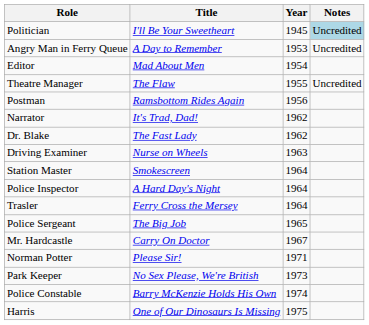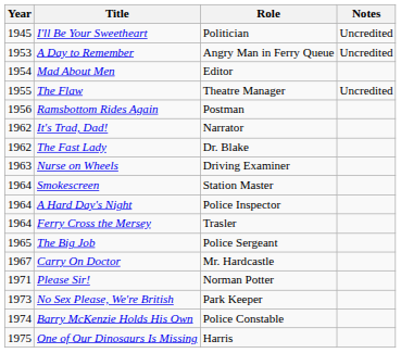 <table class="wikitable">
 <tr>
+<th>Year</th>
+<th>Title</th>
 <th>Role</th>
-<th>Title</th>
-<th>Year</th>
 <th>Notes</th>
 </tr>
 <tr>
+<td>1945</td>
+<td><em><a href='#'>I'll Be Your Sweetheart</a></em></td>
 <td>Politician</td>
-<td><em><a href='#'>I'll Be Your Sweetheart</a></em></td>
-<td>1945</td>
-<td style="background: lightblue;">Uncredited</td>
-</tr>
-<tr>
-<td>Angry Man in Ferry Queue</td>
-<td><em><a href='#'>A Day to Remember</a></em></td>
-<td>1953</td>
 <td>Uncredited</td>
 </tr>
 <tr>
+<td>1953</td>
+<td><em><a href='#'>A Day to Remember</a></em></td>
+<td>Angry Man in Ferry Queue</td>
+<td>Uncredited</td>
+</tr>
+<tr>
+<td>1954</td>
+<td><em><a href='#'>Mad About Men</a></em></td>
 <td>Editor</td>
-<td><em><a href='#'>Mad About Men</a></em></td>
-<td>1954</td>
 <td></td>
 </tr>
 <tr>
+<td>1955</td>
+<td><em><a href='#'>The Flaw</a></em></td>
 <td>Theatre Manager</td>
-<td><em><a href='#'>The Flaw</a></em></td>
-<td>1955</td>
 <td>Uncredited</td>
 </tr>
 <tr>
+<td>1956</td>
+<td><em><a href='#'>Ramsbottom Rides Again</a></em></td>
 <td>Postman</td>
-<td><em><a href='#'>Ramsbottom Rides Again</a></em></td>
-<td>1956</td>
 <td></td>
 </tr>
 <tr>
+<td>1962</td>
+<td><em><a href='#'>It's Trad, Dad!</a></em></td>
 <td>Narrator</td>
-<td><em><a href='#'>It's Trad, Dad!</a></em></td>
-<td>1962</td>
 <td></td>
 </tr>
 <tr>
+<td>1962</td>
+<td><em><a href='#'>The Fast Lady</a></em></td>
 <td>Dr. Blake</td>
-<td><em><a href='#'>The Fast Lady</a></em></td>
-<td>1962</td>
 <td></td>
 </tr>
 <tr>
+<td>1963</td>
+<td><em><a href='#'>Nurse on Wheels</a></em></td>
 <td>Driving Examiner</td>
-<td><em><a href='#'>Nurse on Wheels</a></em></td>
-<td>1963</td>
 <td></td>
 </tr>
 <tr>
+<td>1964</td>
+<td><em><a href='#'>Smokescreen</a></em></td>
 <td>Station Master</td>
-<td><em><a href='#'>Smokescreen</a></em></td>
-<td>1964</td>
 <td></td>
 </tr>
 <tr>
+<td>1964</td>
+<td><em><a href='#'>A Hard Day's Night</a></em></td>
 <td>Police Inspector</td>
-<td><em><a href='#'>A Hard Day's Night</a></em></td>
-<td>1964</td>
 <td></td>
 </tr>
 <tr>
+<td>1964</td>
+<td><em><a href='#'>Ferry Cross the Mersey</a></em></td>
 <td>Trasler</td>
-<td><em><a href='#'>Ferry Cross the Mersey</a></em></td>
-<td>1964</td>
 <td></td>
 </tr>
 <tr>
+<td>1965</td>
+<td><em><a href='#'>The Big Job</a></em></td>
 <td>Police Sergeant</td>
-<td><em><a href='#'>The Big Job</a></em></td>
-<td>1965</td>
 <td></td>
 </tr>
 <tr>
+<td>1967</td>
+<td><em><a href='#'>Carry On Doctor</a></em></td>
 <td>Mr. Hardcastle</td>
-<td><em><a href='#'>Carry On Doctor</a></em></td>
-<td>1967</td>
 <td></td>
 </tr>
 <tr>
+<td>1971</td>
+<td><em><a href='#'>Please Sir!</a></em></td>
 <td>Norman Potter</td>
-<td><em><a href='#'>Please Sir!</a></em></td>
-<td>1971</td>
 <td></td>
 </tr>
 <tr>
+<td>1973</td>
+<td><em><a href='#'>No Sex Please, We're British</a></em></td>
 <td>Park Keeper</td>
-<td><em><a href='#'>No Sex Please, We're British</a></em></td>
-<td>1973</td>
 <td></td>
 </tr>
 <tr>
+<td>1974</td>
+<td><em><a href='#'>Barry McKenzie Holds His Own</a></em></td>
 <td>Police Constable</td>
-<td><em><a href='#'>Barry McKenzie Holds His Own</a></em></td>
-<td>1974</td>
 <td></td>
 </tr>
 <tr>
+<td>1975</td>
+<td><em><a href='#'>One of Our Dinosaurs Is Missing</a></em></td>
 <td>Harris</td>
-<td><em><a href='#'>One of Our Dinosaurs Is Missing</a></em></td>
-<td>1975</td>
 <td></td>
 </tr>
 </table>
